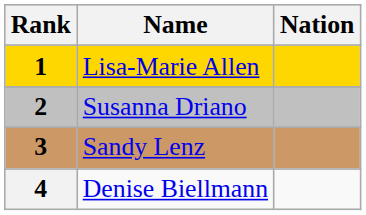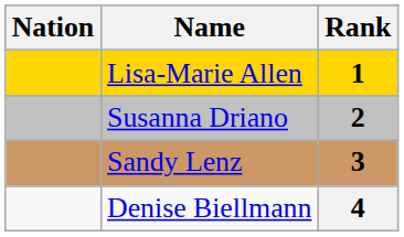 <table class="wikitable">
 <tr>
+<th>Nation</th>
+<th>Name</th>
 <th>Rank</th>
-<th>Name</th>
-<th>Nation</th>
 </tr>
 <tr bgcolor="gold">
+<td></td>
+<td><a href='#'>Lisa-Marie Allen</a></td>
 <td align="center"><strong>1</strong></td>
-<td><a href='#'>Lisa-Marie Allen</a></td>
-<td></td>
 </tr>
 <tr bgcolor="silver">
+<td></td>
+<td><a href='#'>Susanna Driano</a></td>
 <td align="center"><strong>2</strong></td>
-<td><a href='#'>Susanna Driano</a></td>
-<td></td>
 </tr>
 <tr bgcolor="cc9966">
+<td></td>
+<td><a href='#'>Sandy Lenz</a></td>
 <td align="center"><strong>3</strong></td>
-<td><a href='#'>Sandy Lenz</a></td>
-<td></td>
 </tr>
 <tr>
+<td></td>
+<td><a href='#'>Denise Biellmann</a></td>
 <th>4</th>
-<td><a href='#'>Denise Biellmann</a></td>
-<td></td>
 </tr>
 </table>
